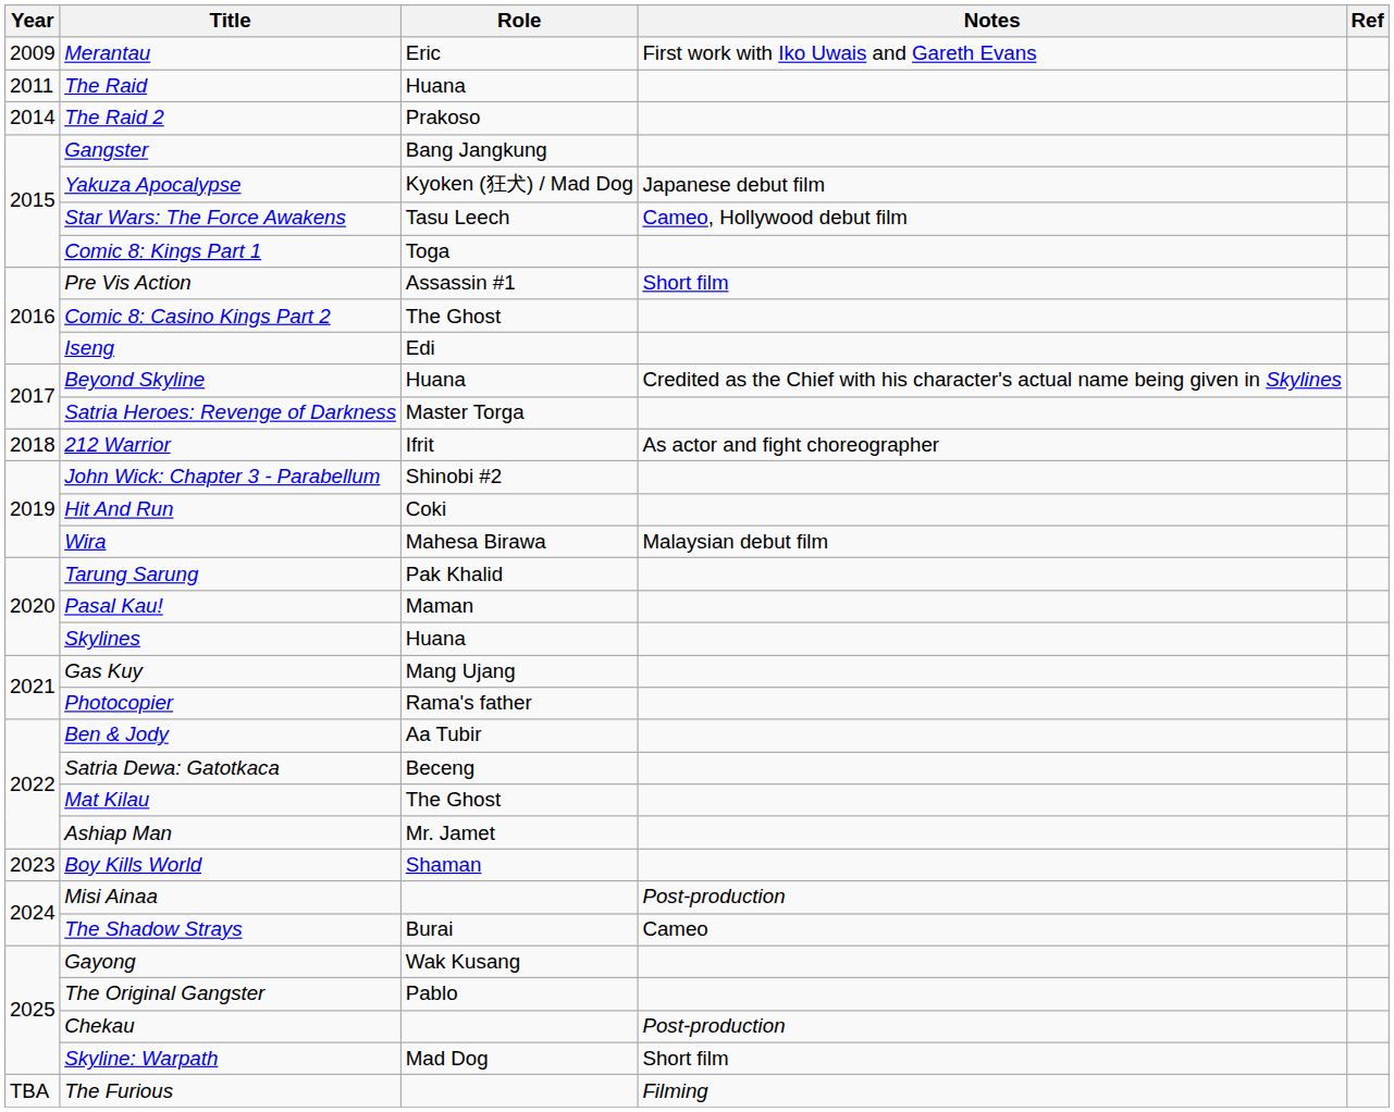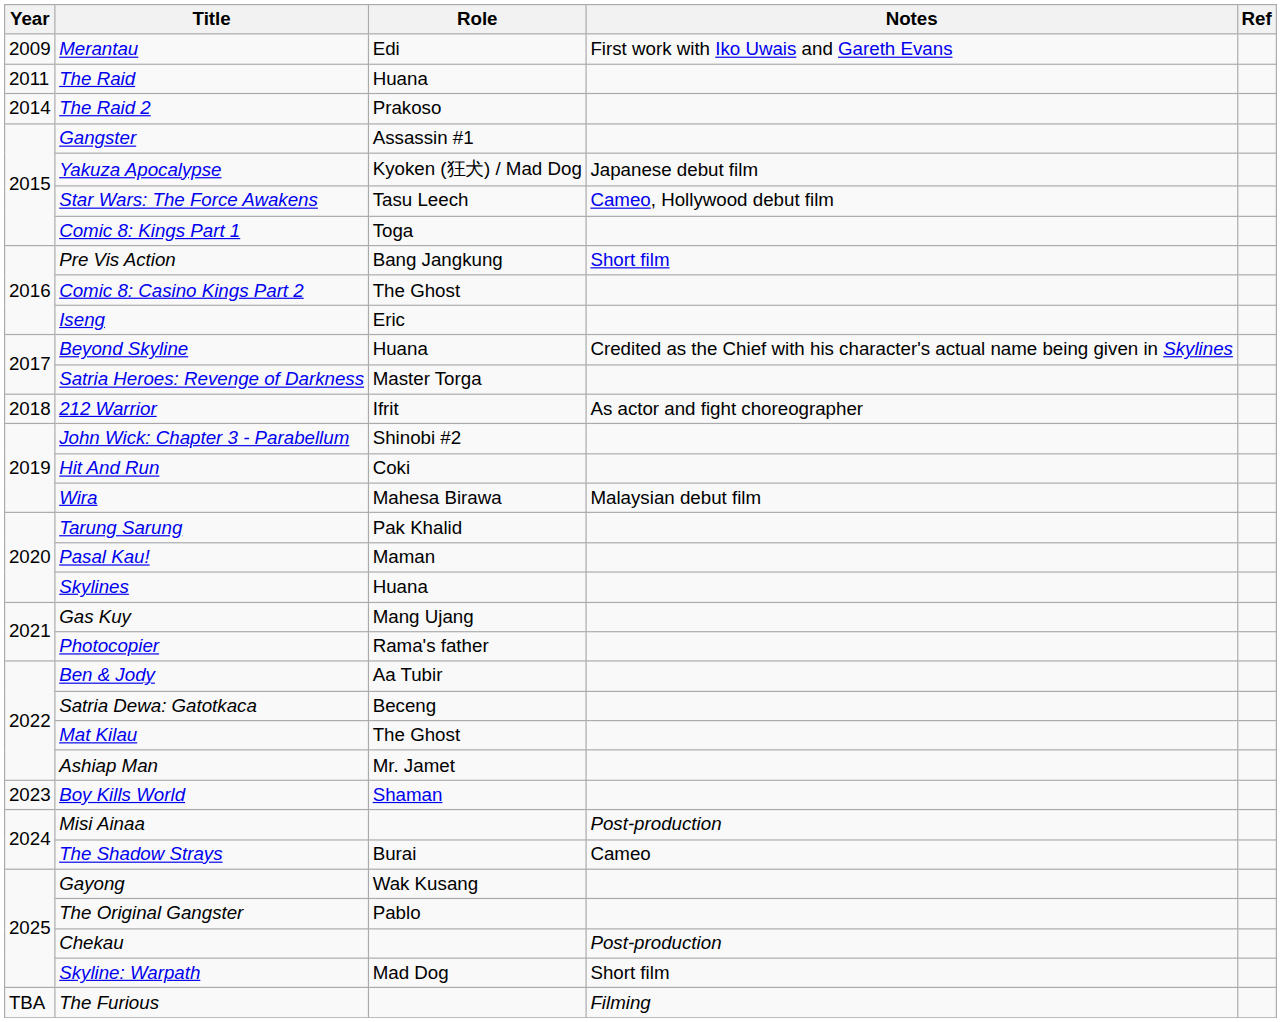 <table class="wikitable sortable">
 <tr>
 <th>Year</th>
 <th>Title</th>
 <th>Role</th>
 <th>Notes</th>
 <th>Ref</th>
 </tr>
 <tr>
 <td>2009</td>
 <td><em><a href='#'>Merantau</a></em></td>
-<td>Eric</td>
+<td>Edi</td>
 <td>First work with <a href='#'>Iko Uwais</a> and <a href='#'>Gareth Evans</a></td>
 <td></td>
 </tr>
 <tr>
 <td>2011</td>
 <td><em><a href='#'>The Raid</a></em></td>
 <td>Huana</td>
 <td></td>
 <td></td>
 </tr>
 <tr>
 <td>2014</td>
 <td><em><a href='#'>The Raid 2</a></em></td>
 <td>Prakoso</td>
 <td></td>
 <td></td>
 </tr>
 <tr>
 <td rowspan="4">2015</td>
 <td><em><a href='#'>Gangster</a></em></td>
-<td>Bang Jangkung</td>
+<td>Assassin #1</td>
 <td></td>
 <td></td>
 </tr>
 <tr>
 <td><em><a href='#'>Yakuza Apocalypse</a></em></td>
 <td>Kyoken (狂犬) / Mad Dog</td>
 <td>Japanese debut film</td>
 <td></td>
 </tr>
 <tr>
 <td><em><a href='#'>Star Wars: The Force Awakens</a></em></td>
 <td>Tasu Leech</td>
 <td><a href='#'>Cameo</a>, Hollywood debut film</td>
 <td></td>
 </tr>
 <tr>
 <td><em><a href='#'>Comic 8: Kings Part 1</a></em></td>
 <td>Toga</td>
 <td></td>
 <td></td>
 </tr>
 <tr>
 <td rowspan="3">2016</td>
 <td><em>Pre Vis Action</em></td>
-<td>Assassin #1</td>
+<td>Bang Jangkung</td>
 <td><a href='#'>Short film</a></td>
 <td></td>
 </tr>
 <tr>
 <td><em><a href='#'>Comic 8: Casino Kings Part 2</a></em></td>
 <td>The Ghost</td>
 <td></td>
 <td></td>
 </tr>
 <tr>
 <td><em><a href='#'>Iseng</a></em></td>
-<td>Edi</td>
+<td>Eric</td>
 <td></td>
 <td></td>
 </tr>
 <tr>
 <td rowspan="2">2017</td>
 <td><em><a href='#'>Beyond Skyline</a></em></td>
 <td>Huana</td>
 <td>Credited as the Chief with his character's actual name being given in <em><a href='#'>Skylines</a></em></td>
 <td></td>
 </tr>
 <tr>
 <td><em><a href='#'>Satria Heroes: Revenge of Darkness</a></em></td>
 <td>Master Torga</td>
 <td></td>
 <td></td>
 </tr>
 <tr>
 <td>2018</td>
 <td><em><a href='#'>212 Warrior</a></em></td>
 <td>Ifrit</td>
 <td>As actor and fight choreographer</td>
 <td></td>
 </tr>
 <tr>
 <td rowspan="3">2019</td>
 <td><em><a href='#'>John Wick: Chapter 3 - Parabellum</a></em></td>
 <td>Shinobi #2</td>
 <td></td>
 <td></td>
 </tr>
 <tr>
 <td><em><a href='#'>Hit And Run</a></em></td>
 <td>Coki</td>
 <td></td>
 <td></td>
 </tr>
 <tr>
 <td><em><a href='#'>Wira</a></em></td>
 <td>Mahesa Birawa</td>
 <td>Malaysian debut film</td>
 <td></td>
 </tr>
 <tr>
 <td rowspan="3">2020</td>
 <td><em><a href='#'>Tarung Sarung</a></em></td>
 <td>Pak Khalid</td>
 <td></td>
 <td></td>
 </tr>
 <tr>
 <td><em><a href='#'>Pasal Kau!</a></em></td>
 <td>Maman</td>
 <td></td>
 <td></td>
 </tr>
 <tr>
 <td><em><a href='#'>Skylines</a></em></td>
 <td>Huana</td>
 <td></td>
 <td></td>
 </tr>
 <tr>
 <td rowspan="2">2021</td>
 <td><em>Gas Kuy</em></td>
 <td>Mang Ujang</td>
 <td></td>
 <td></td>
 </tr>
 <tr>
 <td><em><a href='#'>Photocopier</a></em></td>
 <td>Rama's father</td>
 <td></td>
 <td></td>
 </tr>
 <tr>
 <td rowspan="4">2022</td>
 <td><em><a href='#'>Ben & Jody</a></em></td>
 <td>Aa Tubir</td>
 <td></td>
 <td></td>
 </tr>
 <tr>
 <td><em>Satria Dewa: Gatotkaca</em></td>
 <td>Beceng</td>
 <td></td>
 <td></td>
 </tr>
 <tr>
 <td><em><a href='#'>Mat Kilau</a></em></td>
 <td>The Ghost</td>
 <td></td>
 <td></td>
 </tr>
 <tr>
 <td><em>Ashiap Man</em></td>
 <td>Mr. Jamet</td>
 <td></td>
 <td></td>
 </tr>
 <tr>
 <td>2023</td>
 <td><em><a href='#'>Boy Kills World</a></em></td>
 <td><a href='#'>Shaman</a></td>
 <td></td>
 <td></td>
 </tr>
 <tr>
 <td rowspan="2">2024</td>
 <td><em>Misi Ainaa</em></td>
 <td></td>
 <td><em>Post-production</em></td>
 <td></td>
 </tr>
 <tr>
 <td><em><a href='#'>The Shadow Strays</a></em></td>
 <td>Burai</td>
 <td>Cameo</td>
 <td></td>
 </tr>
 <tr>
 <td rowspan="4">2025</td>
 <td><em>Gayong</em></td>
 <td>Wak Kusang</td>
 <td></td>
 <td></td>
 </tr>
 <tr>
 <td><em>The Original Gangster</em></td>
 <td>Pablo</td>
 <td></td>
 <td></td>
 </tr>
 <tr>
 <td><em>Chekau</em></td>
 <td></td>
 <td><em>Post-production</em></td>
 <td></td>
 </tr>
 <tr>
 <td><em><a href='#'>Skyline: Warpath</a></em></td>
 <td>Mad Dog</td>
 <td>Short film</td>
 <td></td>
 </tr>
 <tr>
 <td>TBA</td>
 <td><em>The Furious</em></td>
 <td></td>
 <td><em>Filming</em></td>
 <td></td>
 </tr>
 </table>
